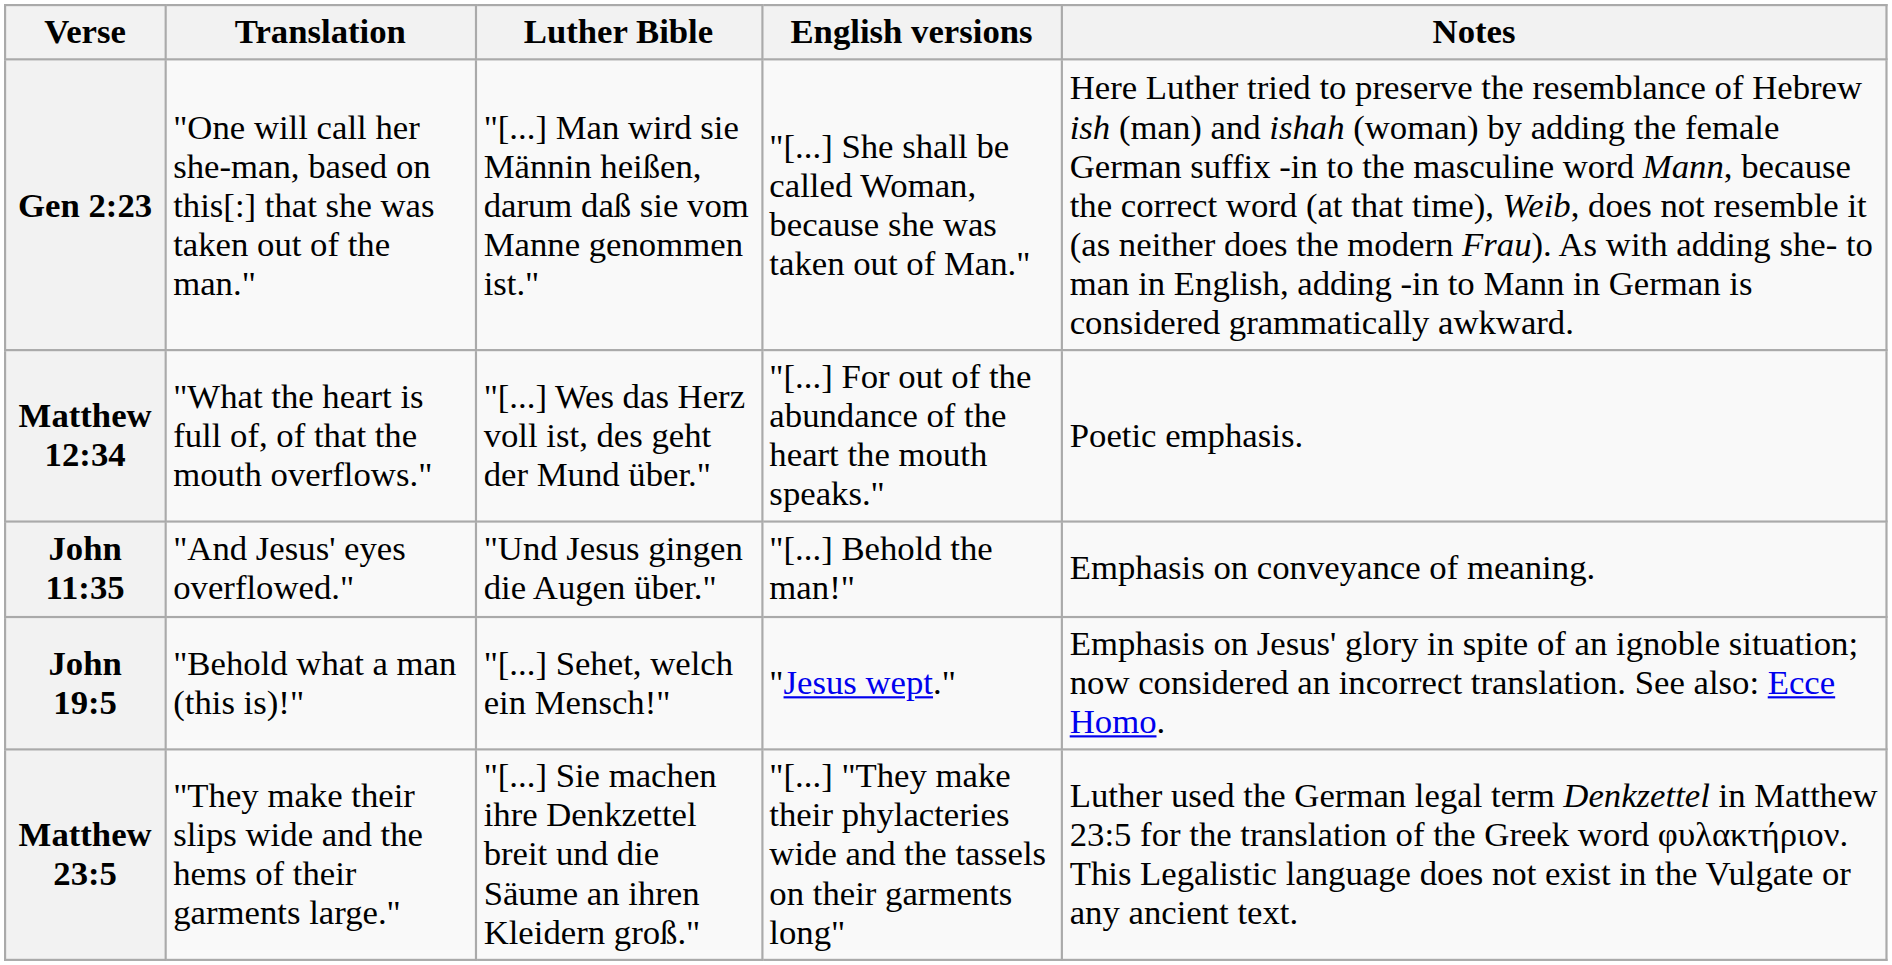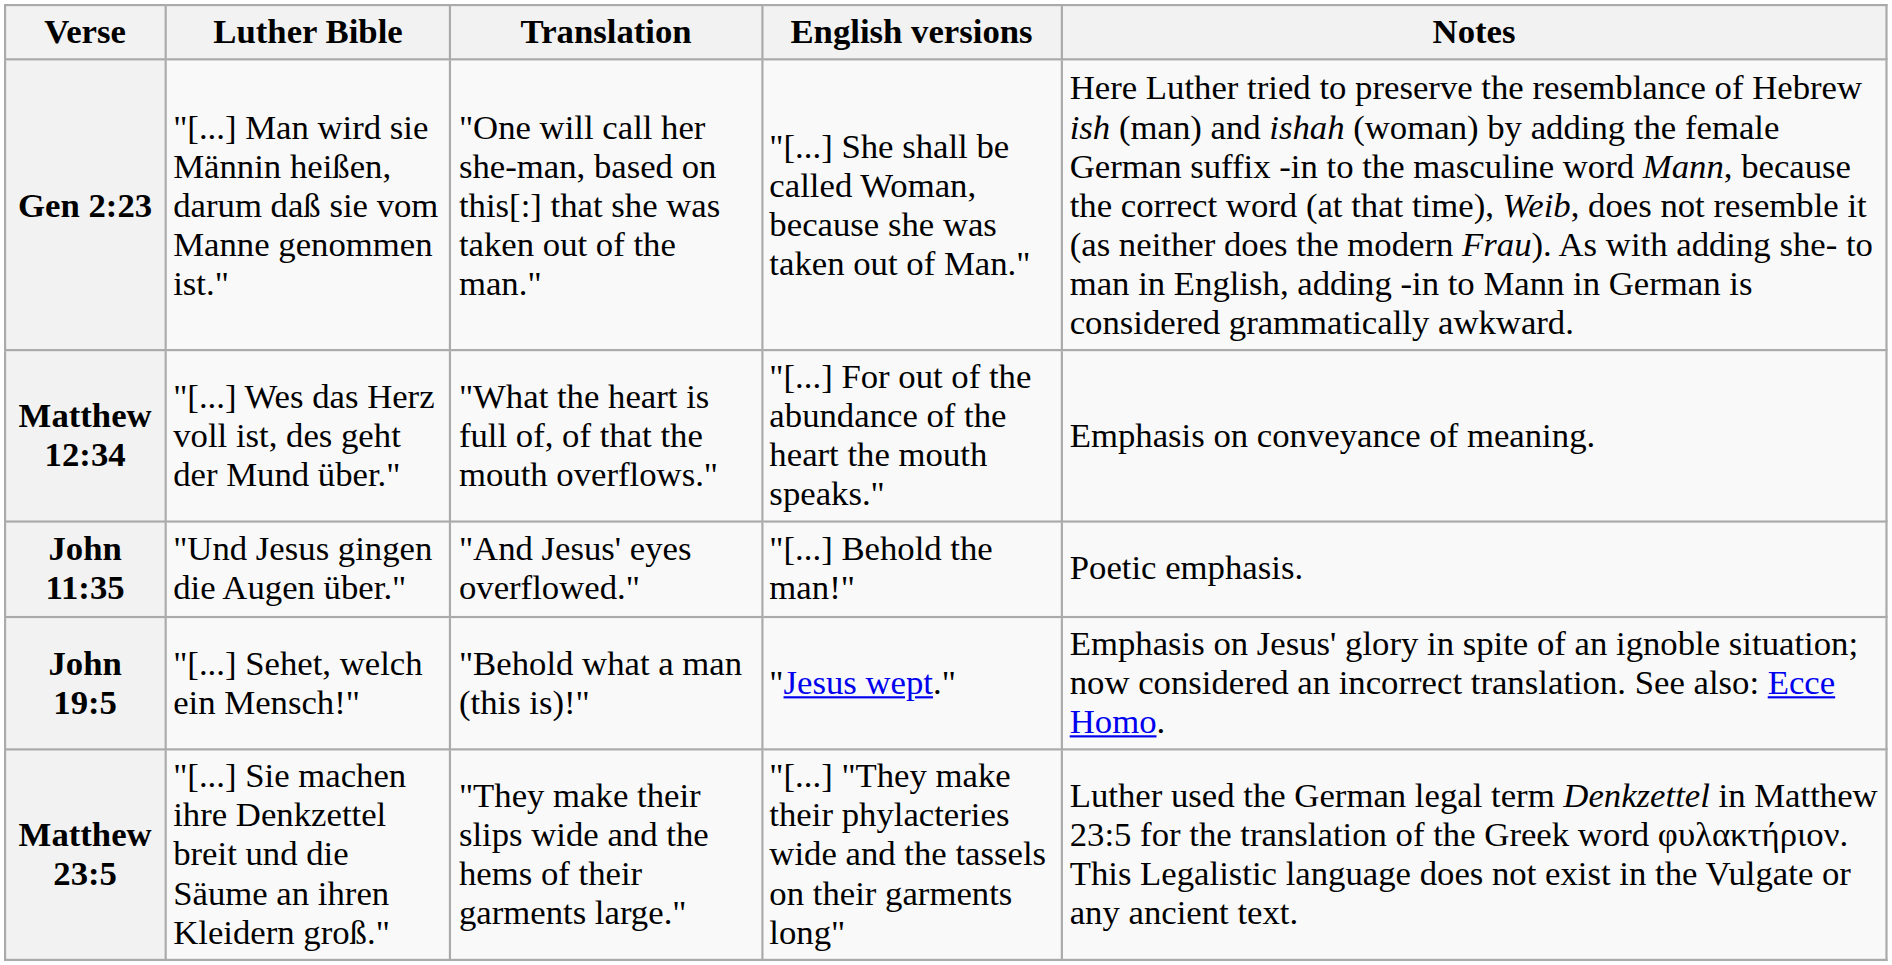 <table class="wikitable">
 <tr>
 <th>Verse</th>
+<th>Luther Bible</th>
 <th>Translation</th>
-<th>Luther Bible</th>
 <th>English versions</th>
 <th>Notes</th>
 </tr>
 <tr>
 <th>Gen 2:23</th>
+<td>"[...] Man wird sie Männin heißen, darum daß sie vom Manne genommen ist."</td>
 <td>"One will call her she-man, based on this[:] that she was taken out of the man."</td>
-<td>"[...] Man wird sie Männin heißen, darum daß sie vom Manne genommen ist."</td>
 <td>"[...] She shall be called Woman, because she was taken out of Man."</td>
 <td>Here Luther tried to preserve the resemblance of Hebrew <em>ish</em> (man) and <em>ishah</em> (woman) by adding the female German suffix -in to the masculine word <em>Mann</em>, because the correct word (at that time), <em>Weib</em>, does not resemble it (as neither does the modern <em>Frau</em>). As with adding she- to man in English, adding -in to Mann in German is considered grammatically awkward.</td>
 </tr>
 <tr>
 <th>Matthew 12:34</th>
+<td>"[...] Wes das Herz voll ist, des geht der Mund über."</td>
 <td>"What the heart is full of, of that the mouth overflows."</td>
-<td>"[...] Wes das Herz voll ist, des geht der Mund über."</td>
 <td>"[...] For out of the abundance of the heart the mouth speaks."</td>
+<td>Emphasis on conveyance of meaning.</td>
+</tr>
+<tr>
+<th>John 11:35</th>
+<td>"Und Jesus gingen die Augen über."</td>
+<td>"And Jesus' eyes overflowed."</td>
+<td>"[...] Behold the man!"</td>
 <td>Poetic emphasis.</td>
 </tr>
 <tr>
-<th>John 11:35</th>
-<td>"And Jesus' eyes overflowed."</td>
-<td>"Und Jesus gingen die Augen über."</td>
-<td>"[...] Behold the man!"</td>
-<td>Emphasis on conveyance of meaning.</td>
-</tr>
-<tr>
 <th>John 19:5</th>
+<td>"[...] Sehet, welch ein Mensch!"</td>
 <td>"Behold what a man (this is)!"</td>
-<td>"[...] Sehet, welch ein Mensch!"</td>
 <td>"<a href='#'>Jesus wept</a>."</td>
 <td>Emphasis on Jesus' glory in spite of an ignoble situation; now considered an incorrect translation. See also: <a href='#'>Ecce Homo</a>.</td>
 </tr>
 <tr>
 <th>Matthew 23:5</th>
+<td>"[...] Sie machen ihre Denkzettel breit und die Säume an ihren Kleidern groß."</td>
 <td>"They make their slips wide and the hems of their garments large."</td>
-<td>"[...] Sie machen ihre Denkzettel breit und die Säume an ihren Kleidern groß."</td>
 <td>"[...] "They make their phylacteries wide and the tassels on their garments long"</td>
 <td>Luther used the German legal term <em>Denkzettel</em> in Matthew 23:5 for the translation of the Greek word φυλακτήριον. This Legalistic language does not exist in the Vulgate or any ancient text.</td>
 </tr>
 </table>
